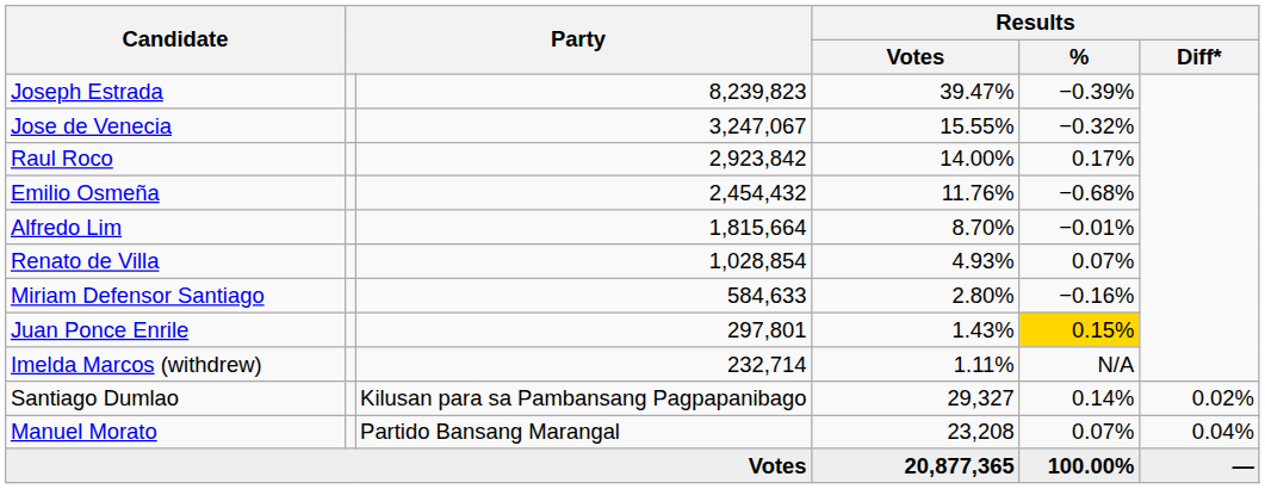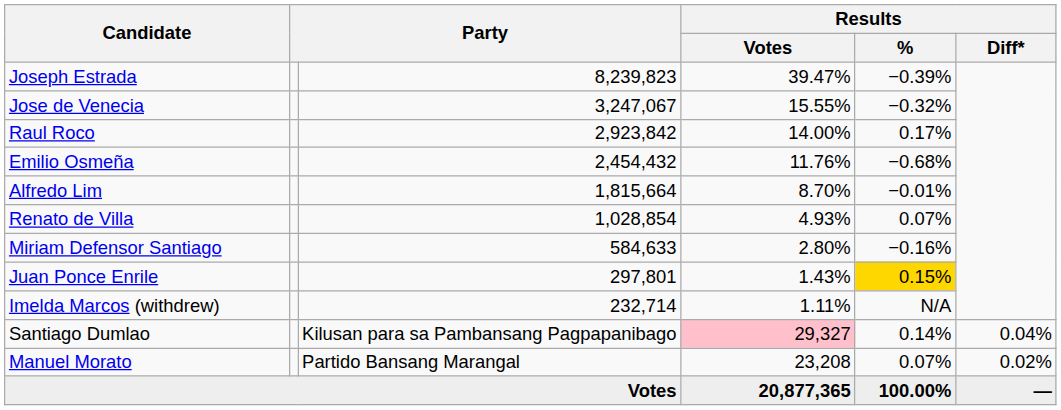 <table class=wikitable style="text-align:right; font-size:92%;">
 <tr bgcolor="#EEEEEE" align="center">
 <th rowspan="2" style="width: 15em">Candidate</th>
 <th rowspan="2" colspan="2" style="width: 15em">Party</th>
 <th style="width: 14em" colspan="3">Results</th>
 </tr>
 <tr bgcolor="#EEEEEE" align="center">
 <th style="width: 9em">Votes</th>
 <th style="width: 5em">%</th>
 <th style="width: 5em">Diff*</th>
 </tr>
 <tr>
 <td align=left><a href='#'>Joseph Estrada</a></td>
 <td></td>
 <td>8,239,823</td>
 <td>39.47%</td>
 <td>−0.39%</td>
 </tr>
 <tr>
 <td align=left><a href='#'>Jose de Venecia</a></td>
 <td></td>
 <td>3,247,067</td>
 <td>15.55%</td>
 <td>−0.32%</td>
 </tr>
 <tr>
 <td align=left><a href='#'>Raul Roco</a></td>
 <td></td>
 <td>2,923,842</td>
 <td>14.00%</td>
 <td>0.17%</td>
 </tr>
 <tr>
 <td align=left><a href='#'>Emilio Osmeña</a></td>
 <td></td>
 <td>2,454,432</td>
 <td>11.76%</td>
 <td>−0.68%</td>
 </tr>
 <tr>
 <td align=left><a href='#'>Alfredo Lim</a></td>
 <td></td>
 <td>1,815,664</td>
 <td>8.70%</td>
 <td>−0.01%</td>
 </tr>
 <tr>
 <td align=left><a href='#'>Renato de Villa</a></td>
 <td></td>
 <td>1,028,854</td>
 <td>4.93%</td>
 <td>0.07%</td>
 </tr>
 <tr>
 <td align=left><a href='#'>Miriam Defensor Santiago</a></td>
 <td></td>
 <td>584,633</td>
 <td>2.80%</td>
 <td>−0.16%</td>
 </tr>
 <tr>
 <td align=left><a href='#'>Juan Ponce Enrile</a></td>
 <td></td>
 <td>297,801</td>
 <td>1.43%</td>
 <td style="background: gold;">0.15%</td>
 </tr>
 <tr>
 <td align=left><a href='#'>Imelda Marcos</a> (withdrew)</td>
 <td></td>
 <td>232,714</td>
 <td>1.11%</td>
 <td>N/A</td>
 </tr>
 <tr>
 <td align=left>Santiago Dumlao</td>
 <td></td>
 <td align=left>Kilusan para sa Pambansang Pagpapanibago</td>
-<td>29,327</td>
+<td style="background: pink;">29,327</td>
 <td>0.14%</td>
-<td>0.02%</td>
+<td>0.04%</td>
 </tr>
 <tr>
 <td align=left><a href='#'>Manuel Morato</a></td>
 <td></td>
 <td align=left>Partido Bansang Marangal</td>
 <td>23,208</td>
 <td>0.07%</td>
-<td>0.04%</td>
+<td>0.02%</td>
 </tr>
 <tr bgcolor="#EEEEEE" style="font-weight:bold">
 <td colspan="3" align="right">Votes</td>
 <td align="right">20,877,365</td>
 <td align="right">100.00%</td>
 <td align="right">—</td>
 </tr>
 </table>
